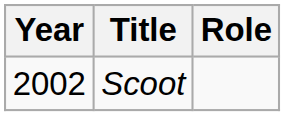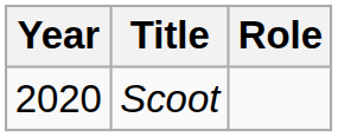 <table class="wikitable sortable plainrowheaders" style="text-align: centre;">
 <tr>
 <th scope="col">Year</th>
 <th scope="col">Title</th>
 <th scope="col">Role</th>
 </tr>
 <tr>
-<td>2002</td>
+<td>2020</td>
 <td><em>Scoot</em></td>
 <td></td>
 </tr>
 </table>
